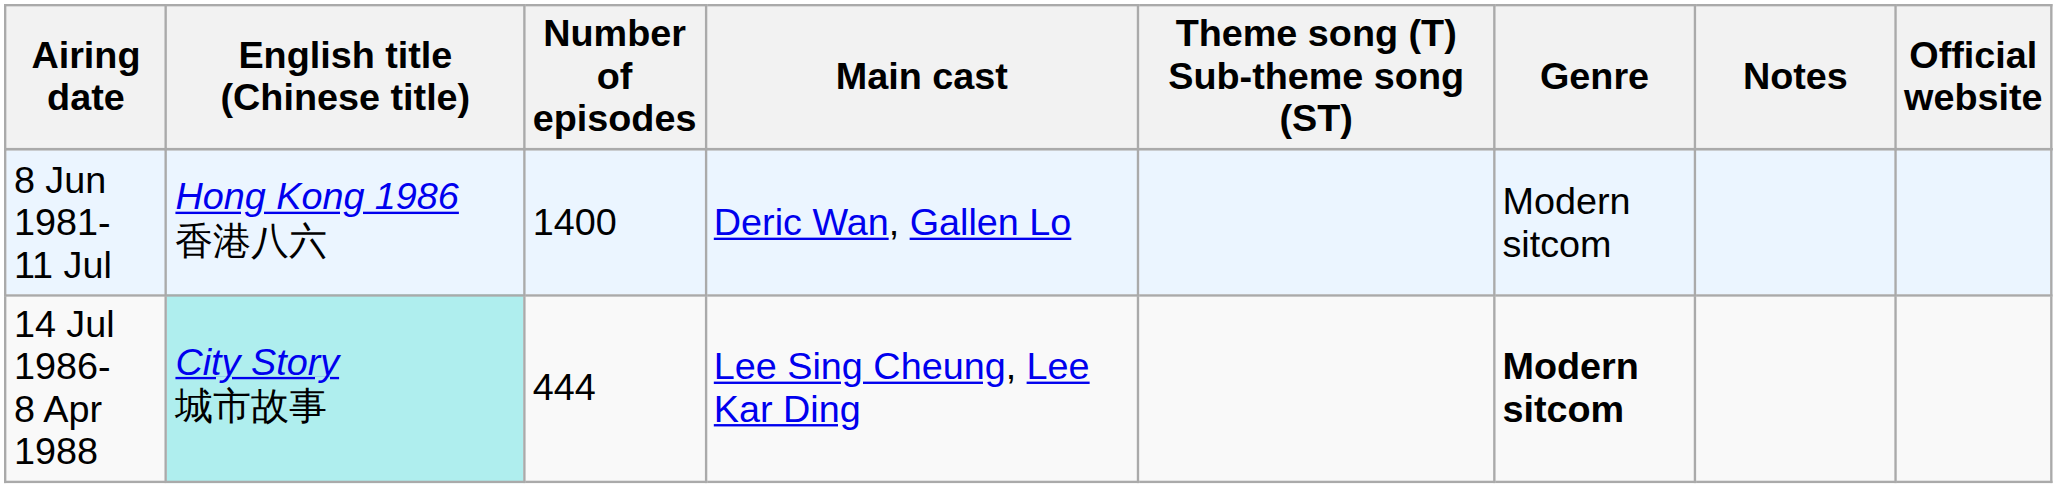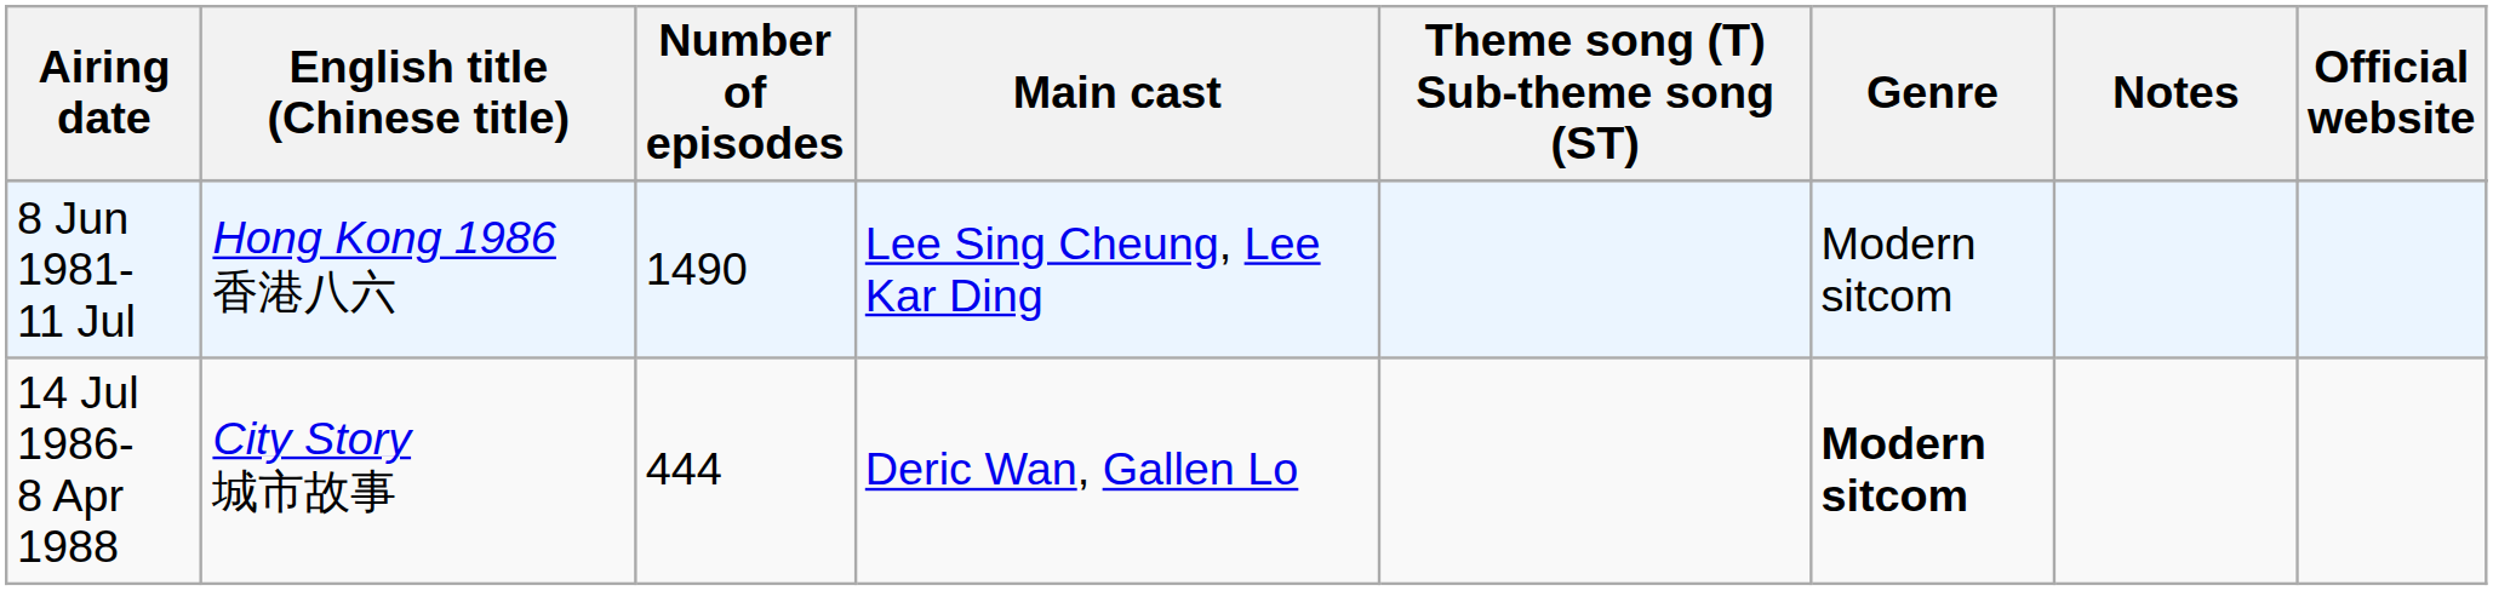 <table class="wikitable">
 <tr>
 <th align=center width=8% bgcolor="silver">Airing<br>date</th>
 <th align=center width=18% bgcolor="silver">English title <br> (Chinese title)</th>
 <th align=center width=5% bgcolor="silver">Number of episodes</th>
 <th align=center width=22% bgcolor="silver">Main cast</th>
 <th align=center width=18% bgcolor="silver">Theme song (T) <br>Sub-theme song (ST)</th>
 <th align=center width=10% bgcolor="silver">Genre</th>
 <th align=center width=10% bgcolor="silver">Notes</th>
 <th align=center width=1% bgcolor="silver">Official website</th>
 </tr>
 <tr>
 </tr>
 <tr ---- bgcolor="#ebf5ff">
 <td>8 Jun 1981- <br> 11 Jul</td>
 <td><em><a href='#'>Hong Kong 1986</a></em> <br> 香港八六</td>
-<td>1400</td>
-<td><a href='#'>Deric Wan</a>, <a href='#'>Gallen Lo</a></td>
+<td>1490</td>
+<td><a href='#'>Lee Sing Cheung</a>, <a href='#'>Lee Kar Ding</a></td>
 <td></td>
 <td>Modern sitcom</td>
 <td></td>
 <td></td>
 </tr>
 <tr>
 <td>14 Jul 1986- <br> 8 Apr 1988</td>
-<td style="background: paleturquoise;"><em><a href='#'>City Story</a></em> <br> 城市故事</td>
+<td><em><a href='#'>City Story</a></em> <br> 城市故事</td>
 <td>444</td>
-<td><a href='#'>Lee Sing Cheung</a>, <a href='#'>Lee Kar Ding</a></td>
+<td><a href='#'>Deric Wan</a>, <a href='#'>Gallen Lo</a></td>
 <td></td>
 <td><strong>Modern sitcom</strong></td>
 <td></td>
 <td></td>
 </tr>
 </table>
